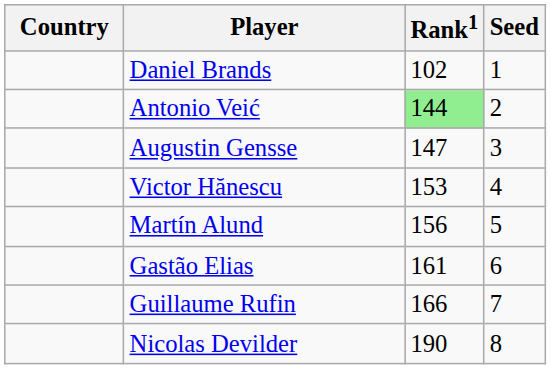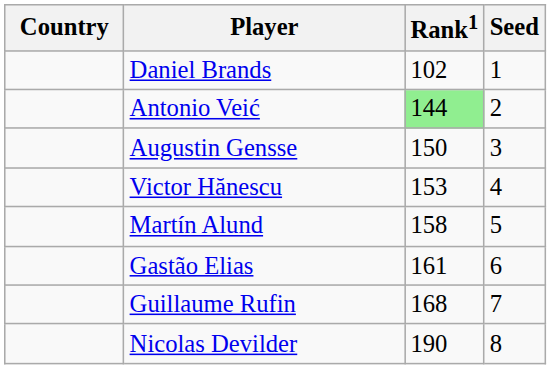 <table class="sortable wikitable">
 <tr>
 <th width="70">Country</th>
 <th width="175">Player</th>
 <th>Rank<sup>1</sup></th>
 <th>Seed</th>
 </tr>
 <tr>
 <td></td>
 <td><a href='#'>Daniel Brands</a></td>
 <td>102</td>
 <td>1</td>
 </tr>
 <tr>
 <td></td>
 <td><a href='#'>Antonio Veić</a></td>
 <td style="background: lightgreen;">144</td>
 <td>2</td>
 </tr>
 <tr>
 <td></td>
 <td><a href='#'>Augustin Gensse</a></td>
-<td>147</td>
+<td>150</td>
 <td>3</td>
 </tr>
 <tr>
 <td></td>
 <td><a href='#'>Victor Hănescu</a></td>
 <td>153</td>
 <td>4</td>
 </tr>
 <tr>
 <td></td>
 <td><a href='#'>Martín Alund</a></td>
-<td>156</td>
+<td>158</td>
 <td>5</td>
 </tr>
 <tr>
 <td></td>
 <td><a href='#'>Gastão Elias</a></td>
 <td>161</td>
 <td>6</td>
 </tr>
 <tr>
 <td></td>
 <td><a href='#'>Guillaume Rufin</a></td>
-<td>166</td>
+<td>168</td>
 <td>7</td>
 </tr>
 <tr>
 <td></td>
 <td><a href='#'>Nicolas Devilder</a></td>
 <td>190</td>
 <td>8</td>
 </tr>
 </table>
